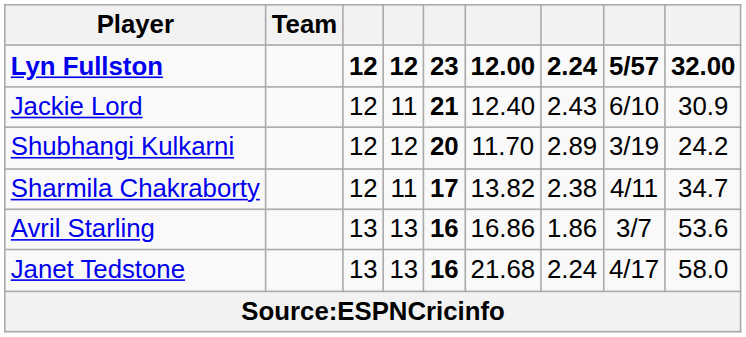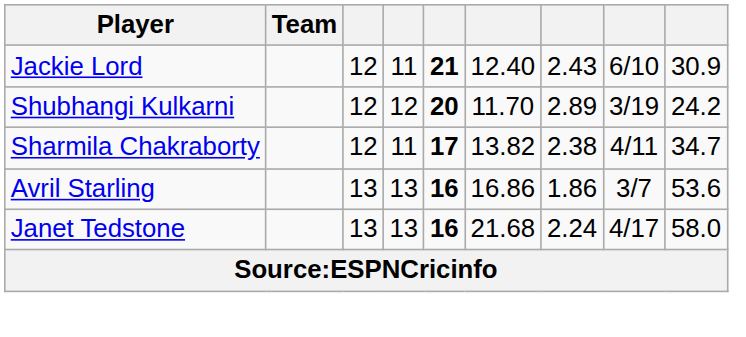 <table class="wikitable sortable" style="text-align:center">
 <tr>
 <th class="unsortable">Player</th>
 <th>Team</th>
 <th></th>
 <th></th>
 <th></th>
 <th></th>
 <th></th>
 <th></th>
 <th></th>
-</tr>
-<tr>
-<td style="text-align:left"><strong><a href='#'>Lyn Fullston</a></strong></td>
-<td style="text-align:left"></td>
-<td><strong>12</strong></td>
-<td><strong>12</strong></td>
-<td><strong>23</strong></td>
-<td><strong>12.00</strong></td>
-<td><strong>2.24</strong></td>
-<td><strong>5/57</strong></td>
-<td><strong>32.00</strong></td>
 </tr>
 <tr>
 <td style="text-align:left"><a href='#'>Jackie Lord</a></td>
 <td style="text-align:left"></td>
 <td>12</td>
 <td>11</td>
 <td><strong>21</strong></td>
 <td>12.40</td>
 <td>2.43</td>
 <td>6/10</td>
 <td>30.9</td>
 </tr>
 <tr>
 <td style="text-align:left"><a href='#'>Shubhangi Kulkarni</a></td>
 <td style="text-align:left"></td>
 <td>12</td>
 <td>12</td>
 <td><strong>20</strong></td>
 <td>11.70</td>
 <td>2.89</td>
 <td>3/19</td>
 <td>24.2</td>
 </tr>
 <tr>
 <td style="text-align:left"><a href='#'>Sharmila Chakraborty</a></td>
 <td style="text-align:left"></td>
 <td>12</td>
 <td>11</td>
 <td><strong>17</strong></td>
 <td>13.82</td>
 <td>2.38</td>
 <td>4/11</td>
 <td>34.7</td>
 </tr>
 <tr>
 <td style="text-align:left"><a href='#'>Avril Starling</a></td>
 <td style="text-align:left"></td>
 <td>13</td>
 <td>13</td>
 <td><strong>16</strong></td>
 <td>16.86</td>
 <td>1.86</td>
 <td>3/7</td>
 <td>53.6</td>
 </tr>
 <tr>
 <td style="text-align:left"><a href='#'>Janet Tedstone</a></td>
 <td style="text-align:left"></td>
 <td>13</td>
 <td>13</td>
 <td><strong>16</strong></td>
 <td>21.68</td>
 <td>2.24</td>
 <td>4/17</td>
 <td>58.0</td>
 </tr>
 <tr>
 <th colspan="9"><strong>Source</strong>:ESPNCricinfo</th>
 </tr>
 </table>
